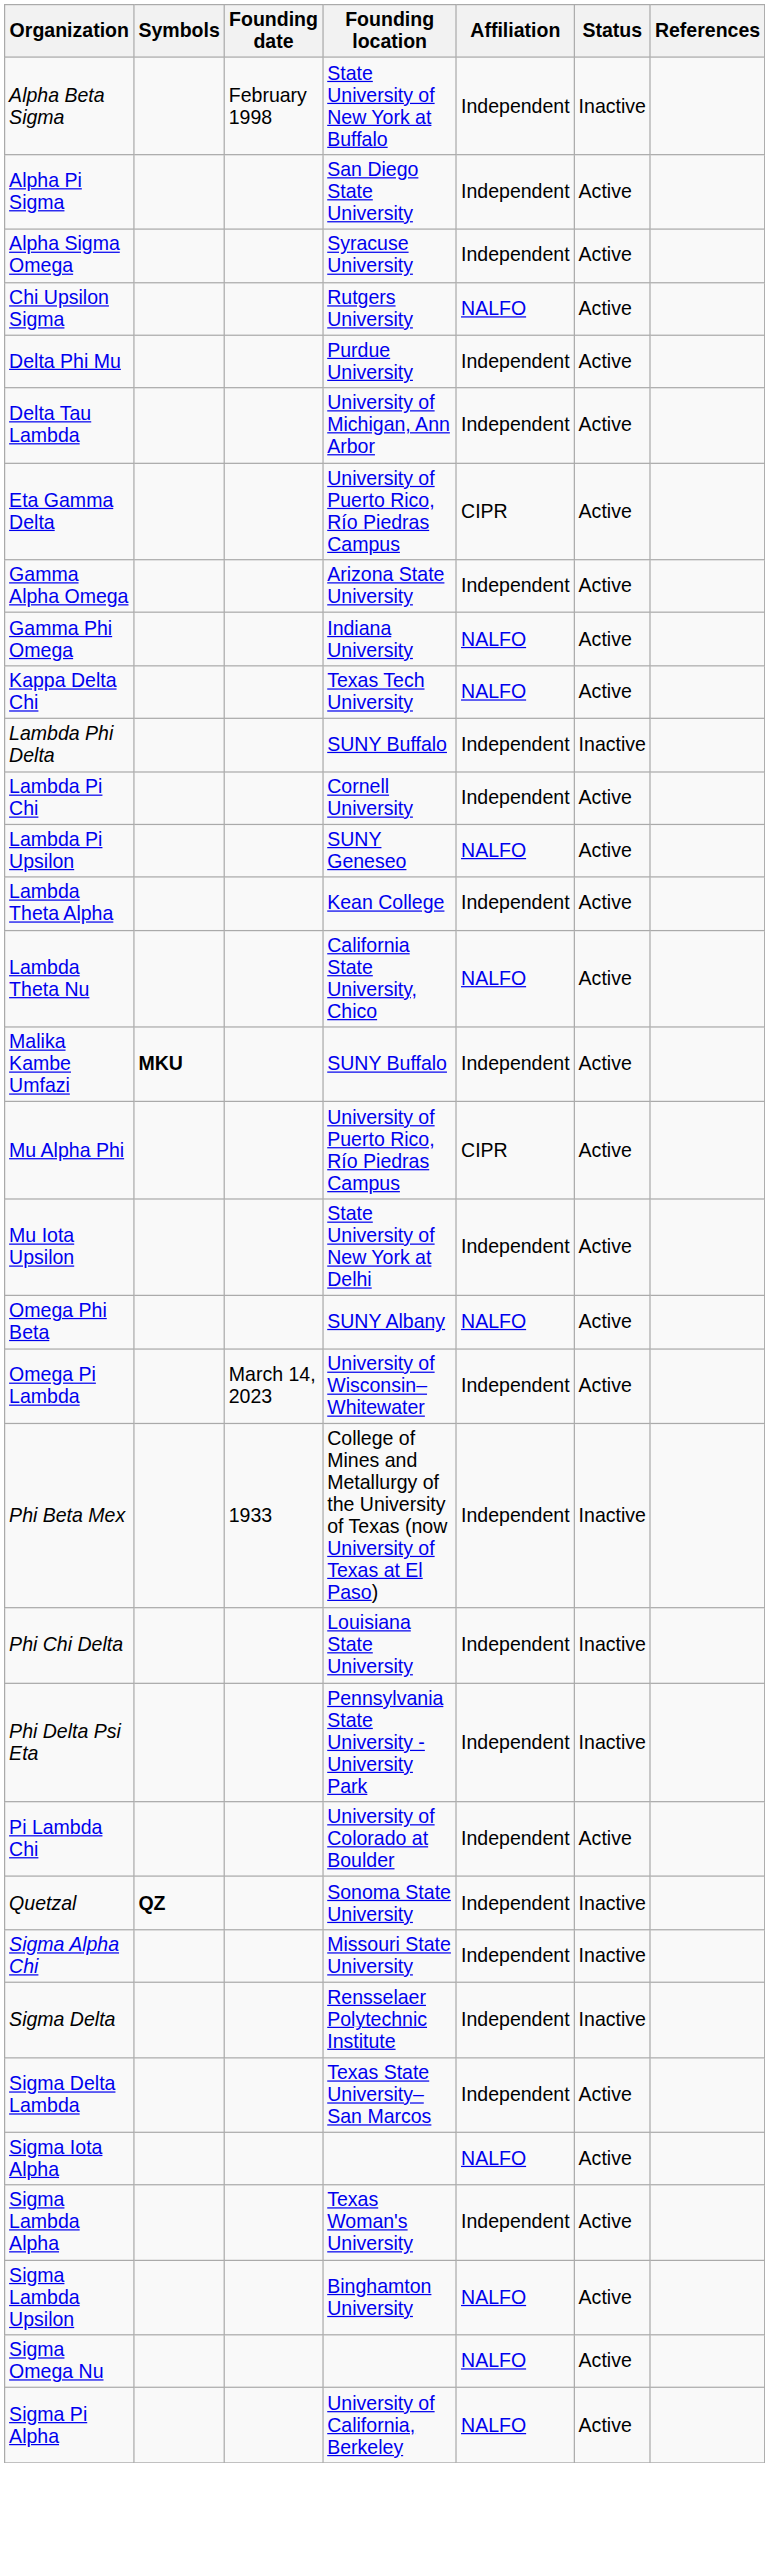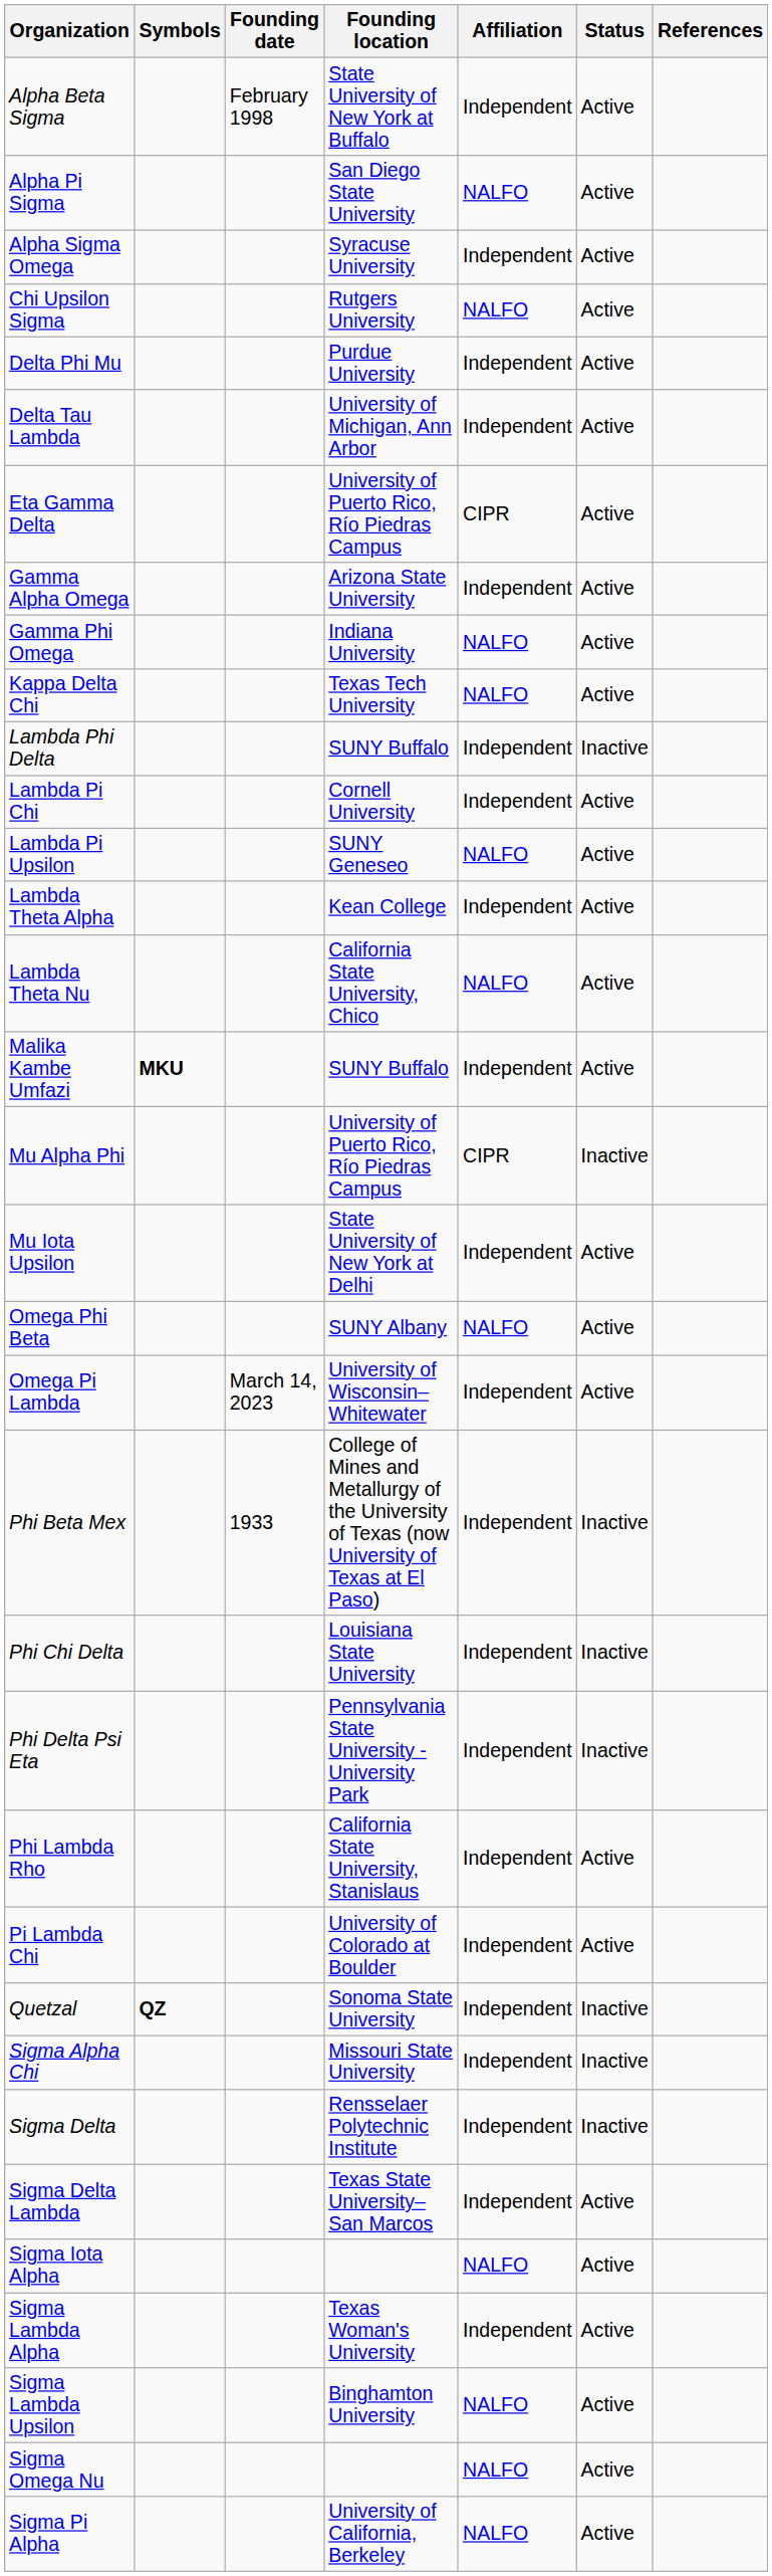 <table class="wikitable sortable" width=100%>
 <tr>
 <th>Organization</th>
 <th>Symbols</th>
 <th>Founding date</th>
 <th>Founding location</th>
 <th>Affiliation</th>
 <th>Status</th>
 <th>References</th>
 </tr>
 <tr>
 <td><em>Alpha Beta Sigma</em></td>
 <td><strong></strong></td>
 <td>February 1998</td>
 <td><a href='#'>State University of New York at Buffalo</a></td>
 <td>Independent</td>
-<td>Inactive</td>
+<td>Active</td>
 <td></td>
 </tr>
 <tr>
 <td><a href='#'>Alpha Pi Sigma</a></td>
 <td><strong></strong></td>
 <td></td>
 <td><a href='#'>San Diego State University</a></td>
-<td>Independent</td>
+<td><a href='#'>NALFO</a></td>
 <td>Active</td>
 <td></td>
 </tr>
 <tr>
 <td><a href='#'>Alpha Sigma Omega</a></td>
 <td><strong></strong></td>
 <td></td>
 <td><a href='#'>Syracuse University</a></td>
 <td>Independent</td>
 <td>Active</td>
 <td></td>
 </tr>
 <tr>
 <td><a href='#'>Chi Upsilon Sigma</a></td>
 <td><strong></strong></td>
 <td></td>
 <td><a href='#'>Rutgers University</a></td>
 <td><a href='#'>NALFO</a></td>
 <td>Active</td>
 <td></td>
 </tr>
 <tr>
 <td><a href='#'>Delta Phi Mu</a></td>
 <td><strong></strong></td>
 <td></td>
 <td><a href='#'>Purdue University</a></td>
 <td>Independent</td>
 <td>Active</td>
 <td></td>
 </tr>
 <tr>
 <td><a href='#'>Delta Tau Lambda</a></td>
 <td><strong></strong></td>
 <td></td>
 <td><a href='#'>University of Michigan, Ann Arbor</a></td>
 <td>Independent</td>
 <td>Active</td>
 <td></td>
 </tr>
 <tr>
 <td><a href='#'>Eta Gamma Delta</a></td>
 <td><strong></strong></td>
 <td></td>
 <td><a href='#'>University of Puerto Rico, Río Piedras Campus</a></td>
 <td>CIPR</td>
 <td>Active</td>
 <td></td>
 </tr>
 <tr>
 <td><a href='#'>Gamma Alpha Omega</a></td>
 <td><strong></strong></td>
 <td></td>
 <td><a href='#'>Arizona State University</a></td>
 <td>Independent</td>
 <td>Active</td>
 <td></td>
 </tr>
 <tr>
 <td><a href='#'>Gamma Phi Omega</a></td>
 <td><strong></strong></td>
 <td></td>
 <td><a href='#'>Indiana University</a></td>
 <td><a href='#'>NALFO</a></td>
 <td>Active</td>
 <td></td>
 </tr>
 <tr>
 <td><a href='#'>Kappa Delta Chi</a></td>
 <td><strong></strong></td>
 <td></td>
 <td><a href='#'>Texas Tech University</a></td>
 <td><a href='#'>NALFO</a></td>
 <td>Active</td>
 <td></td>
 </tr>
 <tr>
 <td><em>Lambda Phi Delta</em></td>
 <td><strong></strong></td>
 <td></td>
 <td><a href='#'>SUNY Buffalo</a></td>
 <td>Independent</td>
 <td>Inactive</td>
 <td></td>
 </tr>
 <tr>
 <td><a href='#'>Lambda Pi Chi</a></td>
 <td><strong></strong></td>
 <td></td>
 <td><a href='#'>Cornell University</a></td>
 <td>Independent</td>
 <td>Active</td>
 <td></td>
 </tr>
 <tr>
 <td><a href='#'>Lambda Pi Upsilon</a></td>
 <td><strong></strong></td>
 <td></td>
 <td><a href='#'>SUNY Geneseo</a></td>
 <td><a href='#'>NALFO</a></td>
 <td>Active</td>
 <td></td>
 </tr>
 <tr>
 <td><a href='#'>Lambda Theta Alpha</a></td>
 <td><strong></strong></td>
 <td></td>
 <td><a href='#'>Kean College</a></td>
 <td>Independent</td>
 <td>Active</td>
 <td></td>
 </tr>
 <tr>
 <td><a href='#'>Lambda Theta Nu</a></td>
 <td><strong></strong></td>
 <td></td>
 <td><a href='#'>California State University, Chico</a></td>
 <td><a href='#'>NALFO</a></td>
 <td>Active</td>
 <td></td>
 </tr>
 <tr>
 <td><a href='#'>Malika Kambe Umfazi</a></td>
 <td><strong>MKU</strong></td>
 <td></td>
 <td><a href='#'>SUNY Buffalo</a></td>
 <td>Independent</td>
 <td>Active</td>
 <td></td>
 </tr>
 <tr>
 <td><a href='#'>Mu Alpha Phi</a></td>
 <td><strong></strong></td>
 <td></td>
 <td><a href='#'>University of Puerto Rico, Río Piedras Campus</a></td>
 <td>CIPR</td>
-<td>Active</td>
+<td>Inactive</td>
 <td></td>
 </tr>
 <tr>
 <td><a href='#'>Mu Iota Upsilon</a></td>
 <td><strong></strong></td>
 <td></td>
 <td><a href='#'>State University of New York at Delhi</a></td>
 <td>Independent</td>
 <td>Active</td>
 <td></td>
 </tr>
 <tr>
 <td><a href='#'>Omega Phi Beta</a></td>
 <td><strong></strong></td>
 <td></td>
 <td><a href='#'>SUNY Albany</a></td>
 <td><a href='#'>NALFO</a></td>
 <td>Active</td>
 <td></td>
 </tr>
 <tr>
 <td><a href='#'>Omega Pi Lambda</a></td>
 <td><strong></strong></td>
 <td>March 14, 2023</td>
 <td><a href='#'>University of Wisconsin–Whitewater</a></td>
 <td>Independent</td>
 <td>Active</td>
 <td></td>
 </tr>
 <tr>
 <td><em>Phi Beta Mex</em></td>
 <td></td>
 <td>1933</td>
 <td>College of Mines and Metallurgy of the University of Texas (now <a href='#'>University of Texas at El Paso</a>)</td>
 <td>Independent</td>
 <td>Inactive</td>
 <td></td>
 </tr>
 <tr>
 <td><em>Phi Chi Delta</em></td>
 <td><strong></strong></td>
 <td></td>
 <td><a href='#'>Louisiana State University</a></td>
 <td>Independent</td>
 <td>Inactive</td>
 <td></td>
 </tr>
 <tr>
 <td><em>Phi Delta Psi Eta</em></td>
 <td><strong></strong></td>
 <td></td>
 <td><a href='#'>Pennsylvania State University - University Park</a></td>
 <td>Independent</td>
 <td>Inactive</td>
+<td></td>
+</tr>
+<tr>
+<td><a href='#'>Phi Lambda Rho</a></td>
+<td><strong></strong></td>
+<td></td>
+<td><a href='#'>California State University, Stanislaus</a></td>
+<td>Independent</td>
+<td>Active</td>
 <td></td>
 </tr>
 <tr>
 <td><a href='#'>Pi Lambda Chi</a></td>
 <td><strong></strong></td>
 <td></td>
 <td><a href='#'>University of Colorado at Boulder</a></td>
 <td>Independent</td>
 <td>Active</td>
 <td></td>
 </tr>
 <tr>
 <td><em>Quetzal</em></td>
 <td><strong>QZ</strong></td>
 <td></td>
 <td><a href='#'>Sonoma State University</a></td>
 <td>Independent</td>
 <td>Inactive</td>
 <td></td>
 </tr>
 <tr>
 <td><em><a href='#'>Sigma Alpha Chi</a></em></td>
 <td><strong></strong></td>
 <td></td>
 <td><a href='#'>Missouri State University</a></td>
 <td>Independent</td>
 <td>Inactive</td>
 <td></td>
 </tr>
 <tr>
 <td><em>Sigma Delta</em></td>
 <td><strong></strong></td>
 <td></td>
 <td><a href='#'>Rensselaer Polytechnic Institute</a></td>
 <td>Independent</td>
 <td>Inactive</td>
 <td></td>
 </tr>
 <tr>
 <td><a href='#'>Sigma Delta Lambda</a></td>
 <td><strong></strong></td>
 <td></td>
 <td><a href='#'>Texas State University–San Marcos</a></td>
 <td>Independent</td>
 <td>Active</td>
 <td></td>
 </tr>
 <tr>
 <td><a href='#'>Sigma Iota Alpha</a></td>
 <td><strong></strong></td>
 <td></td>
 <td></td>
 <td><a href='#'>NALFO</a></td>
 <td>Active</td>
 <td></td>
 </tr>
 <tr>
 <td><a href='#'>Sigma Lambda Alpha</a></td>
 <td><strong></strong></td>
 <td></td>
 <td><a href='#'>Texas Woman's University</a></td>
 <td>Independent</td>
 <td>Active</td>
 <td></td>
 </tr>
 <tr>
 <td><a href='#'>Sigma Lambda Upsilon</a></td>
 <td><strong></strong></td>
 <td></td>
 <td><a href='#'>Binghamton University</a></td>
 <td><a href='#'>NALFO</a></td>
 <td>Active</td>
 <td></td>
 </tr>
 <tr>
 <td><a href='#'>Sigma Omega Nu</a></td>
 <td><strong></strong></td>
 <td></td>
 <td></td>
 <td><a href='#'>NALFO</a></td>
 <td>Active</td>
 <td></td>
 </tr>
 <tr>
 <td><a href='#'>Sigma Pi Alpha</a></td>
 <td><strong></strong></td>
 <td></td>
 <td><a href='#'>University of California, Berkeley</a></td>
 <td><a href='#'>NALFO</a></td>
 <td>Active</td>
 <td></td>
 </tr>
 </table>
